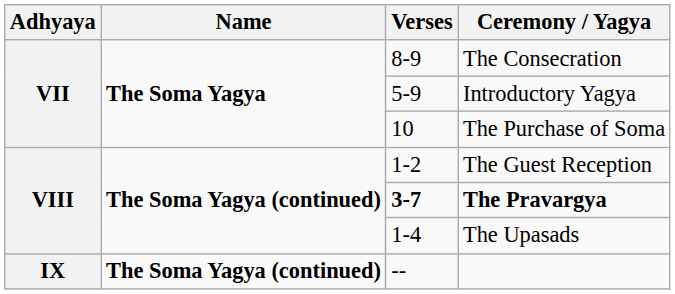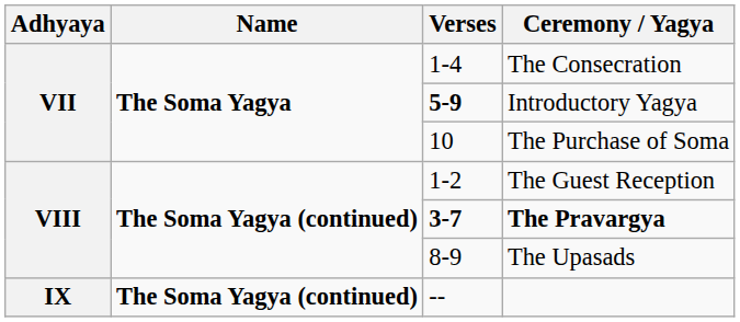 <table class="wikitable">
 <tr>
 <th>Adhyaya</th>
 <th>Name</th>
 <th>Verses</th>
 <th>Ceremony / Yagya</th>
 </tr>
 <tr>
 <th rowspan="3">VII</th>
 <td rowspan="3"><strong>The Soma Yagya</strong></td>
-<td>8-9</td>
+<td>1-4</td>
 <td>The Consecration</td>
 </tr>
 <tr>
-<td>5-9</td>
+<td><strong>5-9</strong></td>
 <td>Introductory Yagya</td>
 </tr>
 <tr>
 <td>10</td>
 <td>The Purchase of Soma</td>
 </tr>
 <tr>
 <th rowspan="3">VIII</th>
 <td rowspan="3"><strong>The Soma Yagya (continued)</strong></td>
 <td>1-2</td>
 <td>The Guest Reception</td>
 </tr>
 <tr>
 <td><strong>3-7</strong></td>
 <td><strong>The Pravargya</strong></td>
 </tr>
 <tr>
-<td>1-4</td>
+<td>8-9</td>
 <td>The Upasads</td>
 </tr>
 <tr>
 <th><strong>IX</strong></th>
 <td><strong>The Soma Yagya (continued)</strong></td>
 <td>--</td>
 <td></td>
 </tr>
 </table>
